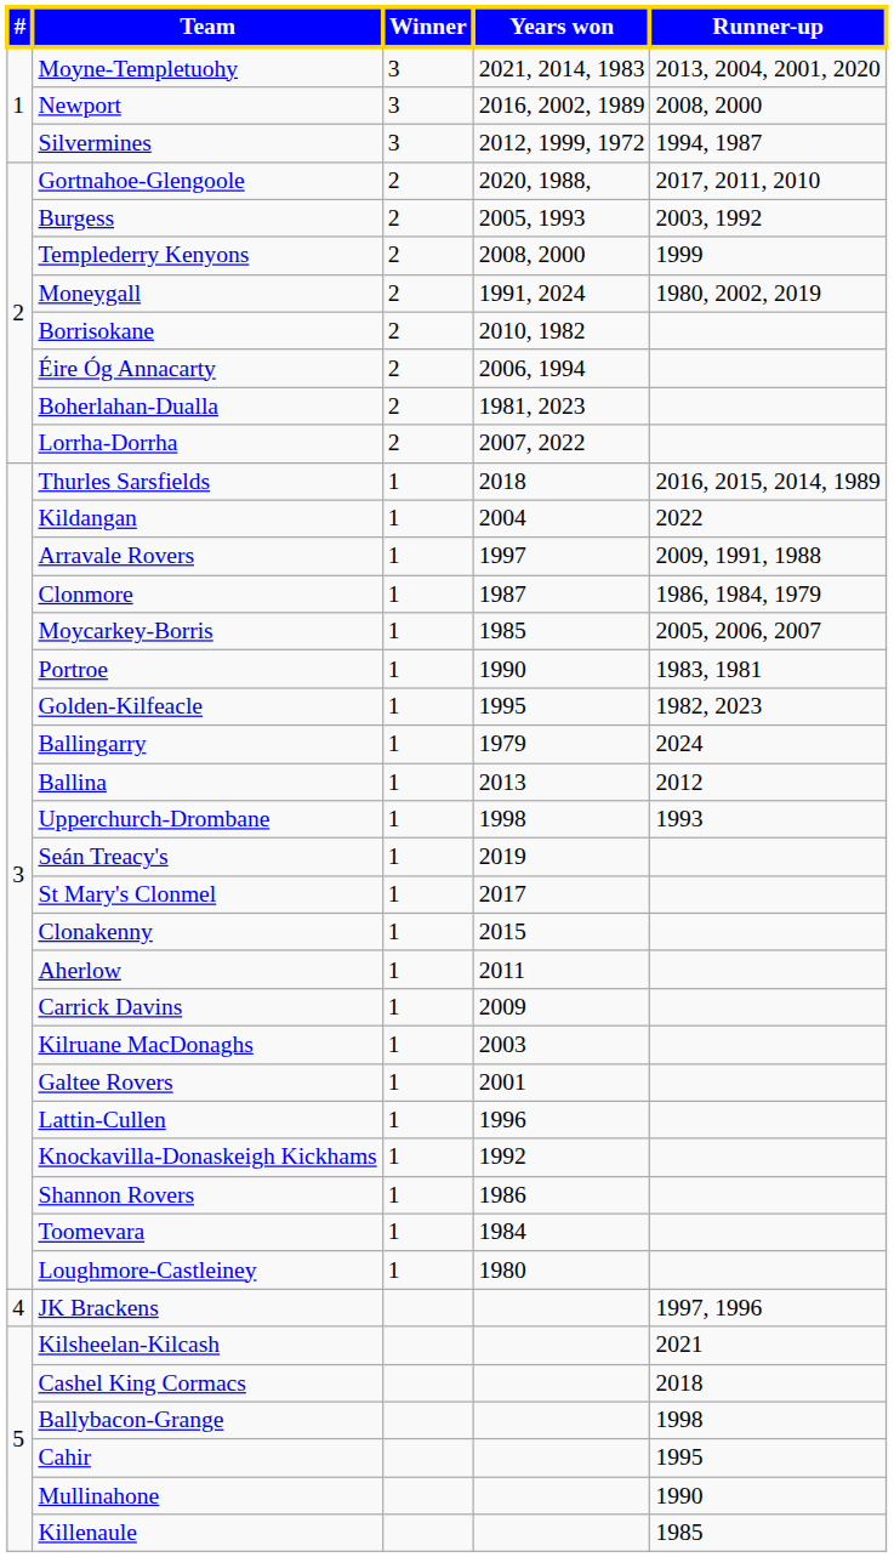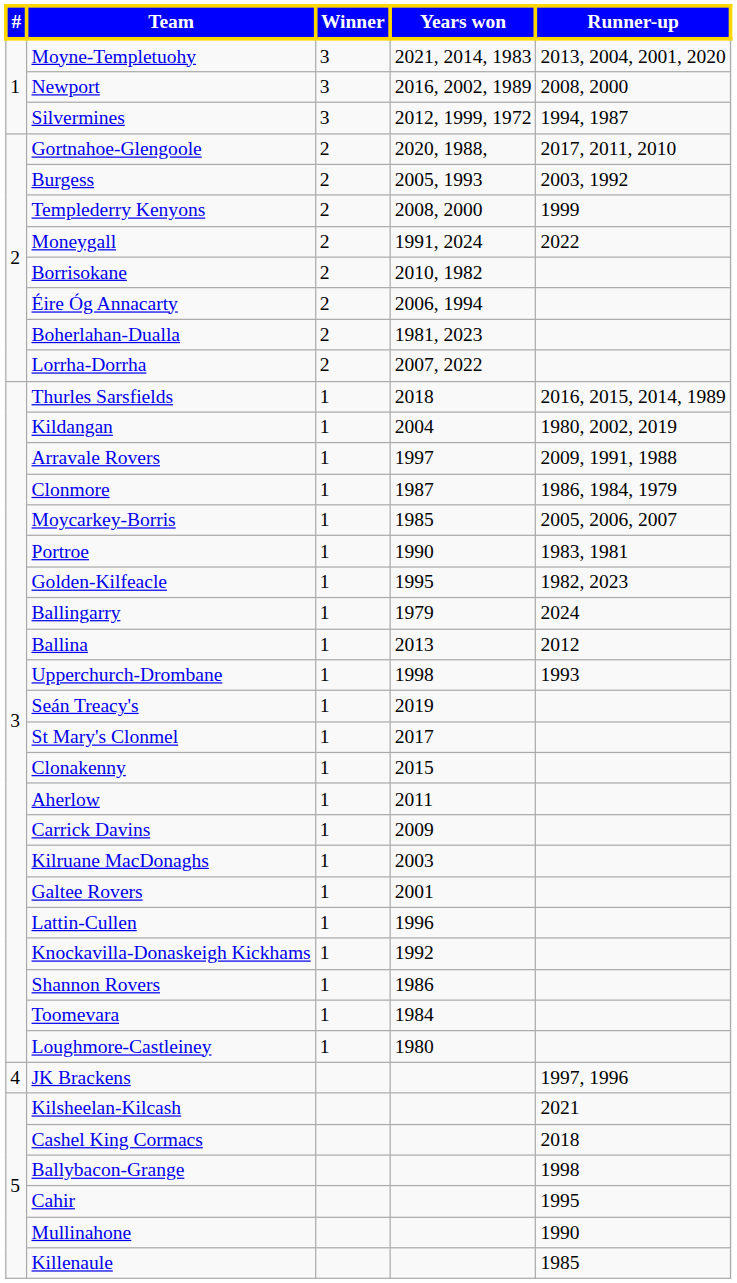 <table class="wikitable">
 <tr>
 <th style="background:blue;color:white;border:3px solid gold">#</th>
 <th style="background:blue;color:white;border:3px solid gold">Team</th>
 <th style="background:blue;color:white;border:3px solid gold">Winner</th>
 <th style="background:blue;color:white;border:3px solid gold">Years won</th>
 <th style="background:blue;color:white;border:3px solid gold">Runner-up</th>
 </tr>
 <tr>
 <td rowspan="3">1</td>
 <td><a href='#'>Moyne-Templetuohy</a></td>
 <td>3</td>
 <td>2021, 2014, 1983</td>
 <td>2013, 2004, 2001, 2020</td>
 </tr>
 <tr>
 <td><a href='#'>Newport</a></td>
 <td>3</td>
 <td>2016, 2002, 1989</td>
 <td>2008, 2000</td>
 </tr>
 <tr>
 <td><a href='#'>Silvermines</a></td>
 <td>3</td>
 <td>2012, 1999, 1972</td>
 <td>1994, 1987</td>
 </tr>
 <tr>
 <td rowspan="8">2</td>
 <td><a href='#'>Gortnahoe-Glengoole</a></td>
 <td>2</td>
 <td>2020, 1988,</td>
 <td>2017, 2011, 2010</td>
 </tr>
 <tr>
 <td><a href='#'>Burgess</a></td>
 <td>2</td>
 <td>2005, 1993</td>
 <td>2003, 1992</td>
 </tr>
 <tr>
 <td><a href='#'>Templederry Kenyons</a></td>
 <td>2</td>
 <td>2008, 2000</td>
 <td>1999</td>
 </tr>
 <tr>
 <td><a href='#'>Moneygall</a></td>
 <td>2</td>
 <td>1991, 2024</td>
-<td>1980, 2002, 2019</td>
+<td>2022</td>
 </tr>
 <tr>
 <td><a href='#'>Borrisokane</a></td>
 <td>2</td>
 <td>2010, 1982</td>
 <td></td>
 </tr>
 <tr>
 <td><a href='#'>Éire Óg Annacarty</a></td>
 <td>2</td>
 <td>2006, 1994</td>
 <td></td>
 </tr>
 <tr>
 <td><a href='#'>Boherlahan-Dualla</a></td>
 <td>2</td>
 <td>1981, 2023</td>
 <td></td>
 </tr>
 <tr>
 <td><a href='#'>Lorrha-Dorrha</a></td>
 <td>2</td>
 <td>2007, 2022</td>
 <td></td>
 </tr>
 <tr>
 <td rowspan="22">3</td>
 <td><a href='#'>Thurles Sarsfields</a></td>
 <td>1</td>
 <td>2018</td>
 <td>2016, 2015, 2014, 1989</td>
 </tr>
 <tr>
 <td><a href='#'>Kildangan</a></td>
 <td>1</td>
 <td>2004</td>
-<td>2022</td>
+<td>1980, 2002, 2019</td>
 </tr>
 <tr>
 <td><a href='#'>Arravale Rovers</a></td>
 <td>1</td>
 <td>1997</td>
 <td>2009, 1991, 1988</td>
 </tr>
 <tr>
 <td><a href='#'>Clonmore</a></td>
 <td>1</td>
 <td>1987</td>
 <td>1986, 1984, 1979</td>
 </tr>
 <tr>
 <td><a href='#'>Moycarkey-Borris</a></td>
 <td>1</td>
 <td>1985</td>
 <td>2005, 2006, 2007</td>
 </tr>
 <tr>
 <td><a href='#'>Portroe</a></td>
 <td>1</td>
 <td>1990</td>
 <td>1983, 1981</td>
 </tr>
 <tr>
 <td><a href='#'>Golden-Kilfeacle</a></td>
 <td>1</td>
 <td>1995</td>
 <td>1982, 2023</td>
 </tr>
 <tr>
 <td><a href='#'>Ballingarry</a></td>
 <td>1</td>
 <td>1979</td>
 <td>2024</td>
 </tr>
 <tr>
 <td><a href='#'>Ballina</a></td>
 <td>1</td>
 <td>2013</td>
 <td>2012</td>
 </tr>
 <tr>
 <td><a href='#'>Upperchurch-Drombane</a></td>
 <td>1</td>
 <td>1998</td>
 <td>1993</td>
 </tr>
 <tr>
 <td><a href='#'>Seán Treacy's</a></td>
 <td>1</td>
 <td>2019</td>
 <td></td>
 </tr>
 <tr>
 <td><a href='#'>St Mary's Clonmel</a></td>
 <td>1</td>
 <td>2017</td>
 <td></td>
 </tr>
 <tr>
 <td><a href='#'>Clonakenny</a></td>
 <td>1</td>
 <td>2015</td>
 <td></td>
 </tr>
 <tr>
 <td><a href='#'>Aherlow</a></td>
 <td>1</td>
 <td>2011</td>
 <td></td>
 </tr>
 <tr>
 <td><a href='#'>Carrick Davins</a></td>
 <td>1</td>
 <td>2009</td>
 <td></td>
 </tr>
 <tr>
 <td><a href='#'>Kilruane MacDonaghs</a></td>
 <td>1</td>
 <td>2003</td>
 <td></td>
 </tr>
 <tr>
 <td><a href='#'>Galtee Rovers</a></td>
 <td>1</td>
 <td>2001</td>
 <td></td>
 </tr>
 <tr>
 <td><a href='#'>Lattin-Cullen</a></td>
 <td>1</td>
 <td>1996</td>
 <td></td>
 </tr>
 <tr>
 <td><a href='#'>Knockavilla-Donaskeigh Kickhams</a></td>
 <td>1</td>
 <td>1992</td>
 <td></td>
 </tr>
 <tr>
 <td><a href='#'>Shannon Rovers</a></td>
 <td>1</td>
 <td>1986</td>
 <td></td>
 </tr>
 <tr>
 <td><a href='#'>Toomevara</a></td>
 <td>1</td>
 <td>1984</td>
 <td></td>
 </tr>
 <tr>
 <td><a href='#'>Loughmore-Castleiney</a></td>
 <td>1</td>
 <td>1980</td>
 <td></td>
 </tr>
 <tr>
 <td>4</td>
 <td><a href='#'>JK Brackens</a></td>
 <td></td>
 <td></td>
 <td>1997, 1996</td>
 </tr>
 <tr>
 <td rowspan="6">5</td>
 <td><a href='#'>Kilsheelan-Kilcash</a></td>
 <td></td>
 <td></td>
 <td>2021</td>
 </tr>
 <tr>
 <td><a href='#'>Cashel King Cormacs</a></td>
 <td></td>
 <td></td>
 <td>2018</td>
 </tr>
 <tr>
 <td><a href='#'>Ballybacon-Grange</a></td>
 <td></td>
 <td></td>
 <td>1998</td>
 </tr>
 <tr>
 <td><a href='#'>Cahir</a></td>
 <td></td>
 <td></td>
 <td>1995</td>
 </tr>
 <tr>
 <td><a href='#'>Mullinahone</a></td>
 <td></td>
 <td></td>
 <td>1990</td>
 </tr>
 <tr>
 <td><a href='#'>Killenaule</a></td>
 <td></td>
 <td></td>
 <td>1985</td>
 </tr>
 </table>
